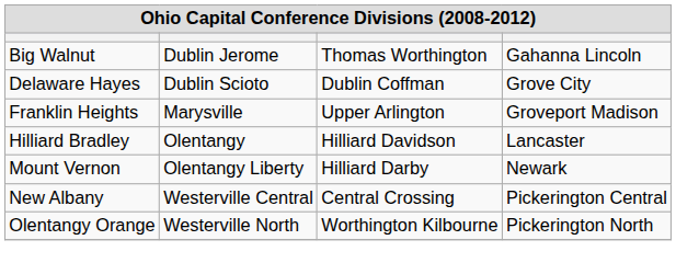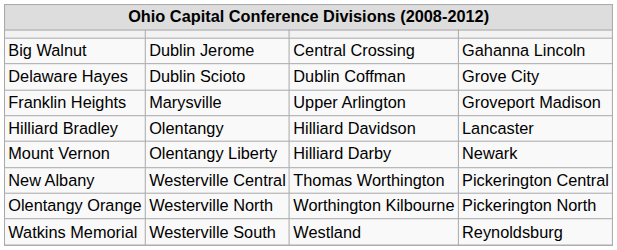 <table class="wikitable">
 <tr style="background:#ccf;">
 <th colspan="4" style="background:#ddd;">Ohio Capital Conference Divisions (2008-2012)</th>
 </tr>
 <tr>
 <th></th>
 <th></th>
 <th></th>
 <th></th>
 </tr>
 <tr>
 <td>Big Walnut</td>
 <td>Dublin Jerome</td>
-<td>Thomas Worthington</td>
+<td>Central Crossing</td>
 <td>Gahanna Lincoln</td>
 </tr>
 <tr>
 <td>Delaware Hayes</td>
 <td>Dublin Scioto</td>
 <td>Dublin Coffman</td>
 <td>Grove City</td>
 </tr>
 <tr>
 <td>Franklin Heights</td>
 <td>Marysville</td>
 <td>Upper Arlington</td>
 <td>Groveport Madison</td>
 </tr>
 <tr>
 <td>Hilliard Bradley</td>
 <td>Olentangy</td>
 <td>Hilliard Davidson</td>
 <td>Lancaster</td>
 </tr>
 <tr>
 <td>Mount Vernon</td>
 <td>Olentangy Liberty</td>
 <td>Hilliard Darby</td>
 <td>Newark</td>
 </tr>
 <tr>
 <td>New Albany</td>
 <td>Westerville Central</td>
-<td>Central Crossing</td>
+<td>Thomas Worthington</td>
 <td>Pickerington Central</td>
 </tr>
 <tr>
 <td>Olentangy Orange</td>
 <td>Westerville North</td>
 <td>Worthington Kilbourne</td>
 <td>Pickerington North</td>
 </tr>
 <tr>
+<td>Watkins Memorial</td>
+<td>Westerville South</td>
+<td>Westland</td>
+<td>Reynoldsburg</td>
+</tr>
+<tr>
 </tr>
 </table>
